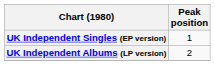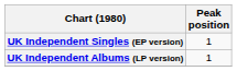 <table class="wikitable sortable plainrowheaders" style="text-align:center">
 <tr>
 <th scope="col">Chart (1980)</th>
 <th scope="col">Peak<br>position</th>
 </tr>
 <tr>
 <th scope="row"><a href='#'>UK Independent Singles</a> <small>(EP version)</small></th>
 <td>1</td>
 </tr>
 <tr>
 <th scope="row"><a href='#'>UK Independent Albums</a> <small>(LP version)</small></th>
-<td>2</td>
+<td>1</td>
 </tr>
 <tr>
 </tr>
 </table>
